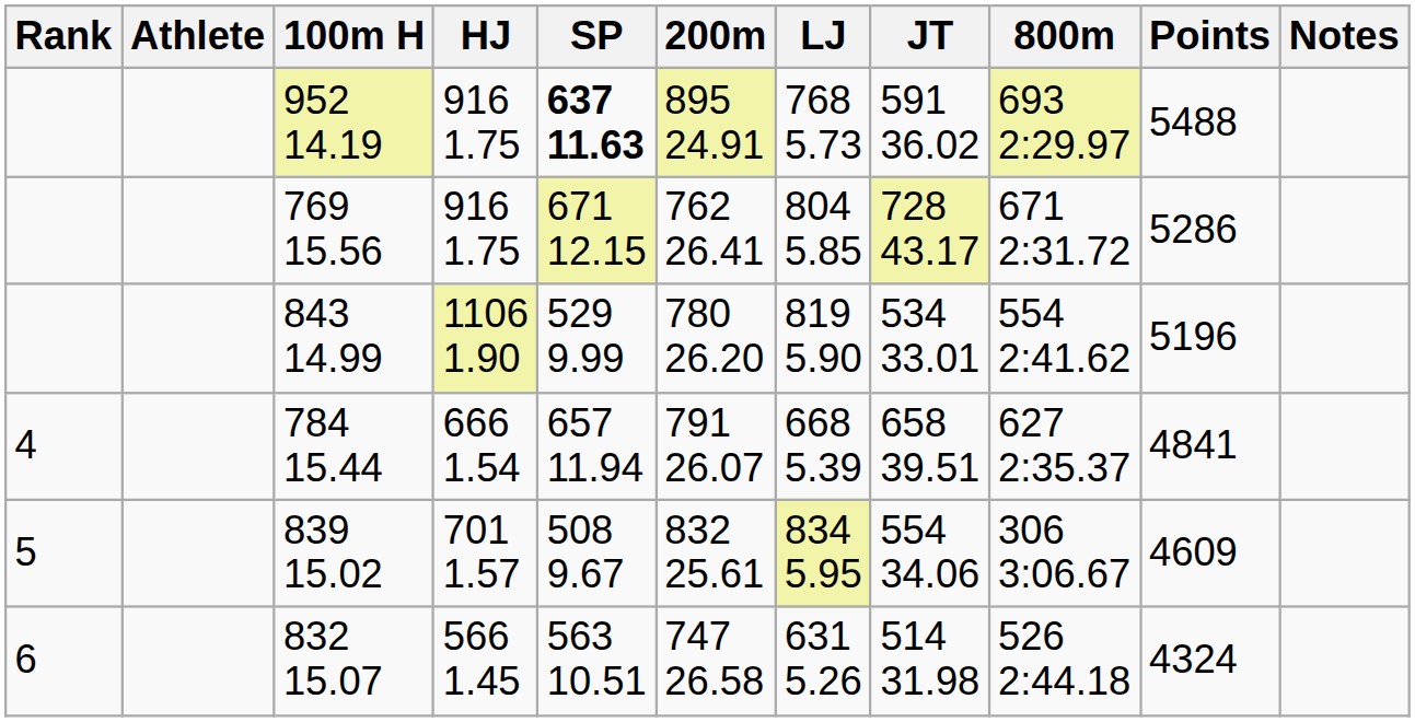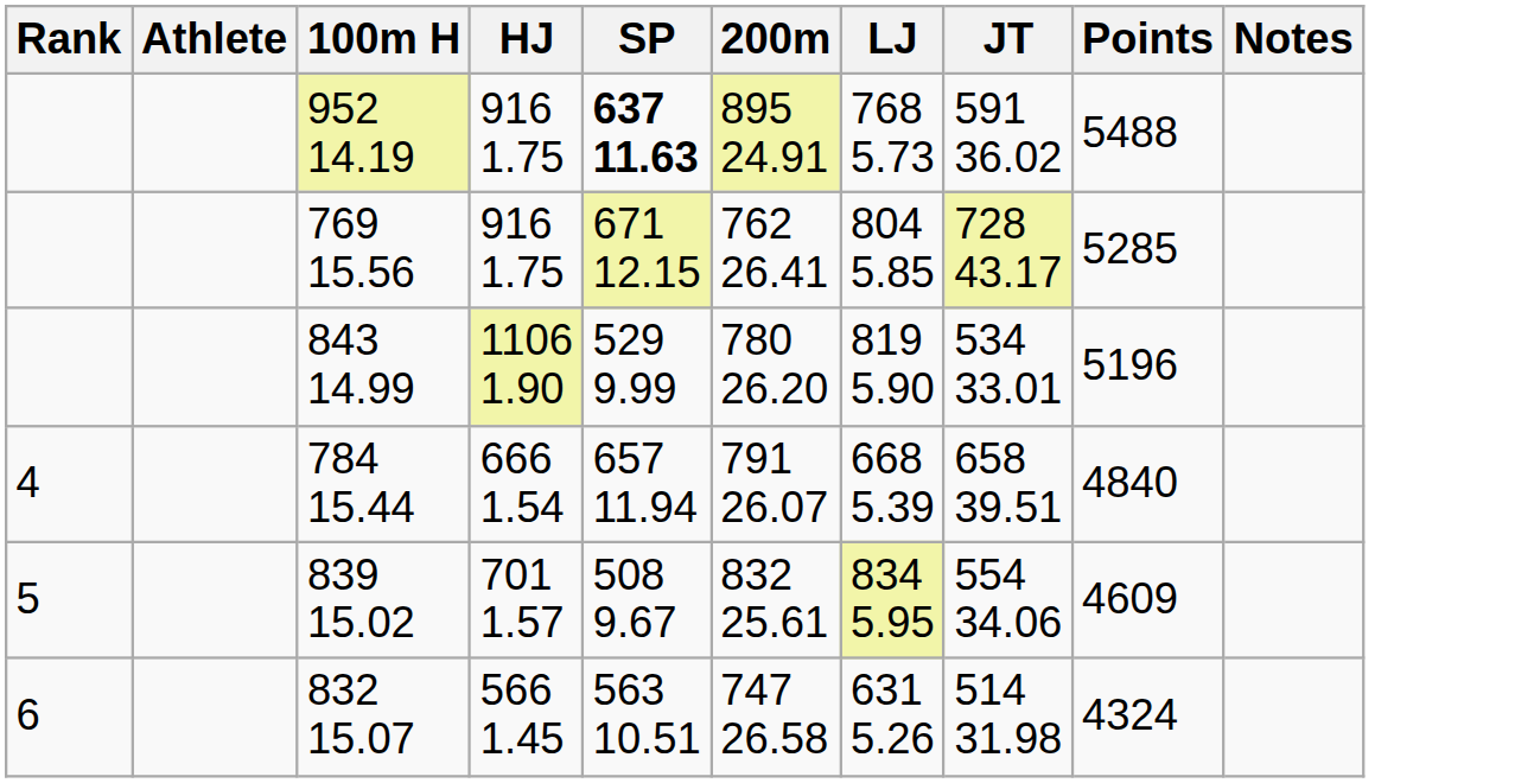 <table class="wikitable">
 <tr>
 <th>Rank</th>
 <th>Athlete</th>
 <th>100m H</th>
 <th>HJ</th>
 <th>SP</th>
 <th>200m</th>
 <th>LJ</th>
 <th>JT</th>
-<th>800m</th>
 <th>Points</th>
 <th>Notes</th>
 </tr>
 <tr>
 <td></td>
 <td align=left></td>
 <td style="background:#f2f5a9;">952<br>14.19</td>
 <td>916<br>1.75</td>
 <td><strong>637<br>11.63</strong></td>
 <td style="background:#f2f5a9;">895<br>24.91</td>
 <td>768<br>5.73</td>
 <td>591<br>36.02</td>
-<td style="background:#f2f5a9;">693<br>2:29.97</td>
 <td>5488</td>
 <td></td>
 </tr>
 <tr>
 <td></td>
 <td align=left></td>
 <td>769<br>15.56</td>
 <td>916<br>1.75</td>
 <td style="background:#f2f5a9;">671<br>12.15</td>
 <td>762<br>26.41</td>
 <td>804<br>5.85</td>
 <td style="background:#f2f5a9;">728<br>43.17</td>
-<td>671<br>2:31.72</td>
-<td>5286</td>
+<td>5285</td>
 <td></td>
 </tr>
 <tr>
 <td></td>
 <td align=left></td>
 <td>843<br>14.99</td>
 <td style="background:#f2f5a9;">1106<br>1.90</td>
 <td>529<br>9.99</td>
 <td>780<br>26.20</td>
 <td>819<br>5.90</td>
 <td>534<br>33.01</td>
-<td>554<br>2:41.62</td>
 <td>5196</td>
 <td></td>
 </tr>
 <tr>
 <td>4</td>
 <td align=left></td>
 <td>784<br>15.44</td>
 <td>666<br>1.54</td>
 <td>657<br>11.94</td>
 <td>791<br>26.07</td>
 <td>668<br>5.39</td>
 <td>658<br>39.51</td>
-<td>627<br>2:35.37</td>
-<td>4841</td>
+<td>4840</td>
 <td></td>
 </tr>
 <tr>
 <td>5</td>
 <td align=left></td>
 <td>839<br>15.02</td>
 <td>701<br>1.57</td>
 <td>508<br>9.67</td>
 <td>832<br>25.61</td>
 <td style="background:#f2f5a9;">834<br>5.95</td>
 <td>554<br>34.06</td>
-<td>306<br>3:06.67</td>
 <td>4609</td>
 <td></td>
 </tr>
 <tr>
 <td>6</td>
 <td align=left></td>
 <td>832<br>15.07</td>
 <td>566<br>1.45</td>
 <td>563<br>10.51</td>
 <td>747<br>26.58</td>
 <td>631<br>5.26</td>
 <td>514<br>31.98</td>
-<td>526<br>2:44.18</td>
 <td>4324</td>
 <td></td>
 </tr>
 </table>
